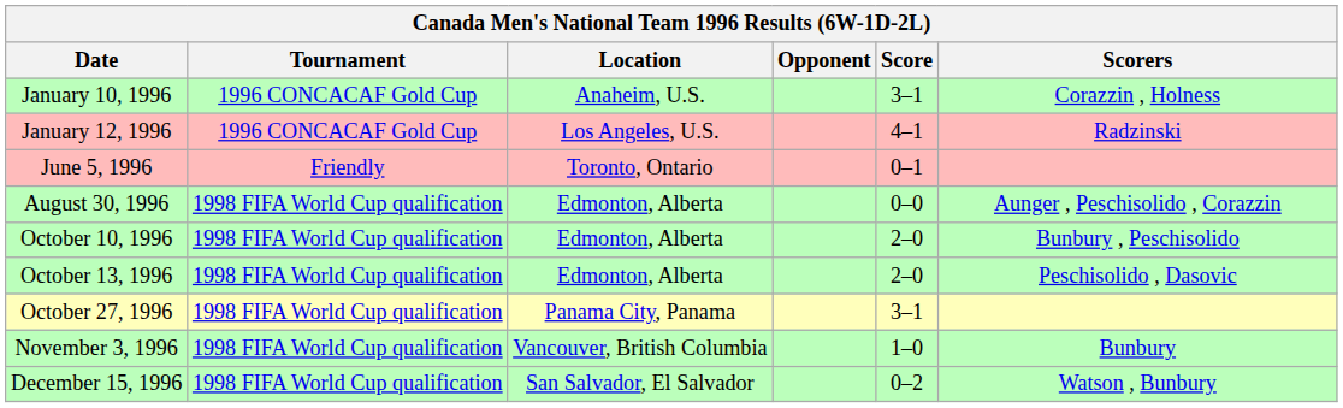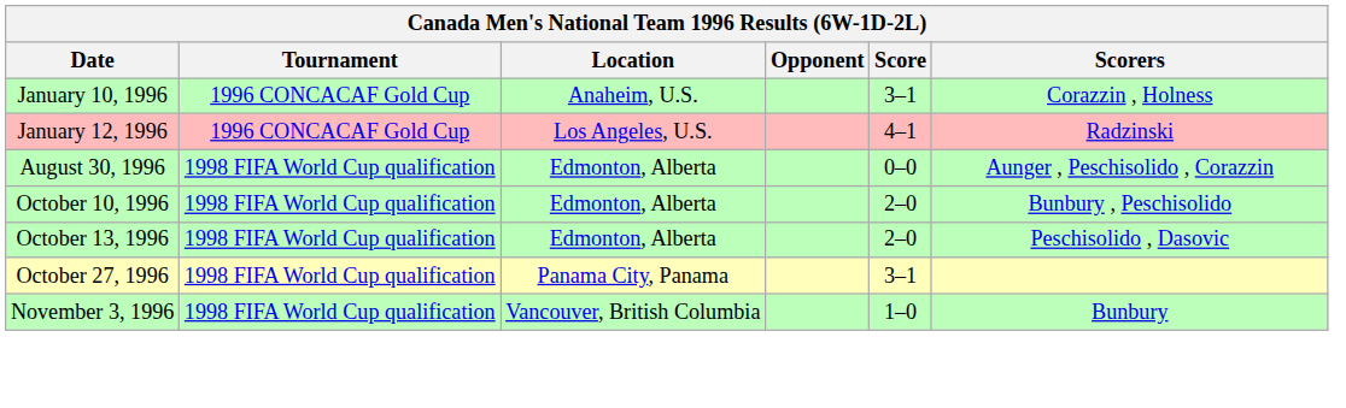 <table class="wikitable collapsible collapsed" style="font-size:90%">
 <tr>
 <th colspan="6"><strong>Canada Men's National Team 1996 Results (6W-1D-2L)</strong></th>
 </tr>
 <tr>
 <th>Date</th>
 <th>Tournament</th>
 <th>Location</th>
 <th>Opponent</th>
 <th>Score</th>
 <th width=30%>Scorers</th>
 </tr>
 <tr style="background:#bfb;">
 <td style="text-align: center;">January 10, 1996</td>
 <td style="text-align: center;"><a href='#'>1996 CONCACAF Gold Cup</a></td>
 <td style="text-align: center;"><a href='#'>Anaheim</a>, U.S.</td>
 <td></td>
 <td style="text-align: center;">3–1</td>
 <td style="text-align: center;"><a href='#'>Corazzin</a> , <a href='#'>Holness</a> </td>
 </tr>
 <tr style="background:#fbb;">
 <td style="text-align: center;">January 12, 1996</td>
 <td style="text-align: center;"><a href='#'>1996 CONCACAF Gold Cup</a></td>
 <td style="text-align: center;"><a href='#'>Los Angeles</a>, U.S.</td>
 <td></td>
 <td style="text-align: center;">4–1</td>
 <td style="text-align: center;"><a href='#'>Radzinski</a> </td>
-</tr>
-<tr style="background:#fbb;">
-<td style="text-align: center;">June 5, 1996</td>
-<td style="text-align: center;"><a href='#'>Friendly</a></td>
-<td style="text-align: center;"><a href='#'>Toronto</a>, Ontario</td>
-<td></td>
-<td style="text-align: center;">0–1</td>
-<td style="text-align: center;"></td>
 </tr>
 <tr style="background:#bfb;">
 <td style="text-align: center;">August 30, 1996</td>
 <td style="text-align: center;"><a href='#'>1998 FIFA World Cup qualification</a></td>
 <td style="text-align: center;"><a href='#'>Edmonton</a>, Alberta</td>
 <td></td>
 <td style="text-align: center;">0–0</td>
 <td style="text-align: center;"><a href='#'>Aunger</a> , <a href='#'>Peschisolido</a> , <a href='#'>Corazzin</a> </td>
 </tr>
 <tr style="background:#bfb;">
 <td style="text-align: center;">October 10, 1996</td>
 <td style="text-align: center;"><a href='#'>1998 FIFA World Cup qualification</a></td>
 <td style="text-align: center;"><a href='#'>Edmonton</a>, Alberta</td>
 <td></td>
 <td style="text-align: center;">2–0</td>
 <td style="text-align: center;"><a href='#'>Bunbury</a> , <a href='#'>Peschisolido</a> </td>
 </tr>
 <tr style="background:#bfb;">
 <td style="text-align: center;">October 13, 1996</td>
 <td style="text-align: center;"><a href='#'>1998 FIFA World Cup qualification</a></td>
 <td style="text-align: center;"><a href='#'>Edmonton</a>, Alberta</td>
 <td></td>
 <td style="text-align: center;">2–0</td>
 <td style="text-align: center;"><a href='#'>Peschisolido</a> , <a href='#'>Dasovic</a> </td>
 </tr>
 <tr style="background:#ffb;">
 <td style="text-align: center;">October 27, 1996</td>
 <td style="text-align: center;"><a href='#'>1998 FIFA World Cup qualification</a></td>
 <td style="text-align: center;"><a href='#'>Panama City</a>, Panama</td>
 <td></td>
 <td style="text-align: center;">3–1</td>
 <td style="text-align: center;"></td>
 </tr>
 <tr style="background:#bfb;">
 <td style="text-align: center;">November 3, 1996</td>
 <td style="text-align: center;"><a href='#'>1998 FIFA World Cup qualification</a></td>
 <td style="text-align: center;"><a href='#'>Vancouver</a>, British Columbia</td>
 <td></td>
 <td style="text-align: center;">1–0</td>
 <td style="text-align: center;"><a href='#'>Bunbury</a> </td>
 </tr>
-<tr style="background:#bfb;">
-<td style="text-align: center;">December 15, 1996</td>
-<td style="text-align: center;"><a href='#'>1998 FIFA World Cup qualification</a></td>
-<td style="text-align: center;"><a href='#'>San Salvador</a>, El Salvador</td>
-<td></td>
-<td style="text-align: center;">0–2</td>
-<td style="text-align: center;"><a href='#'>Watson</a> , <a href='#'>Bunbury</a> </td>
-</tr>
 </table>
